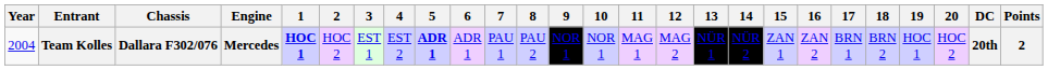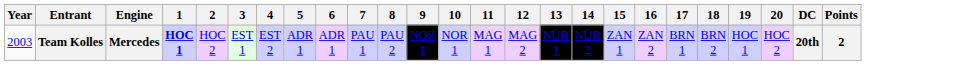 <table class="wikitable" style="text-align:center; font-size:90%">
 <tr>
 <th>Year</th>
 <th>Entrant</th>
-<th>Chassis</th>
 <th>Engine</th>
 <th>1</th>
 <th>2</th>
 <th>3</th>
 <th>4</th>
 <th>5</th>
 <th>6</th>
 <th>7</th>
 <th>8</th>
 <th>9</th>
 <th>10</th>
 <th>11</th>
 <th>12</th>
 <th>13</th>
 <th>14</th>
 <th>15</th>
 <th>16</th>
 <th>17</th>
 <th>18</th>
 <th>19</th>
 <th>20</th>
 <th>DC</th>
 <th>Points</th>
 </tr>
 <tr>
-<td><a href='#'>2004</a></td>
+<td><a href='#'>2003</a></td>
 <th>Team Kolles</th>
-<th>Dallara F302/076</th>
 <th>Mercedes</th>
 <td style="background:#CFCFFF;"><strong><a href='#'>HOC<br>1</a><br></strong></td>
 <td style="background:#EFCFFF;"><a href='#'>HOC<br>2</a><br></td>
 <td style="background:#DFFFDF;"><a href='#'>EST<br>1</a><br></td>
 <td style="background:#CFCFFF;"><a href='#'>EST<br>2</a><br></td>
-<td style="background:#CFCFFF;"><strong><a href='#'>ADR<br>1</a><br></strong></td>
+<td style="background:#CFCFFF;"><a href='#'>ADR<br>1</a><br></td>
 <td style="background:#EFCFFF;"><a href='#'>ADR<br>1</a><br></td>
 <td style="background:#CFCFFF;"><a href='#'>PAU<br>1</a><br></td>
 <td style="background:#CFCFFF;"><a href='#'>PAU<br>2</a><br></td>
 <td style="background:#000000; color:white"><a href='#'><span>NOR<br>1</span></a><br></td>
 <td style="background:#CFCFFF;"><a href='#'>NOR<br>1</a><br></td>
 <td style="background:#EFCFFF;"><a href='#'>MAG<br>1</a><br></td>
 <td style="background:#EFCFFF;"><a href='#'>MAG<br>2</a><br></td>
 <td style="background:#000000; color:white"><a href='#'><span>NÜR<br>1</span></a><br></td>
 <td style="background:#000000; color:white"><a href='#'><span>NÜR<br>2</span></a><br></td>
 <td style="background:#CFCFFF;"><a href='#'>ZAN<br>1</a><br></td>
 <td style="background:#EFCFFF;"><a href='#'>ZAN<br>2</a><br></td>
 <td style="background:#CFCFFF;"><a href='#'>BRN<br>1</a><br></td>
 <td style="background:#CFCFFF;"><a href='#'>BRN<br>2</a><br></td>
 <td style="background:#CFCFFF;"><a href='#'>HOC<br>1</a><br></td>
 <td style="background:#EFCFFF;"><a href='#'>HOC<br>2</a><br></td>
 <th>20th</th>
 <th>2</th>
 </tr>
 </table>
